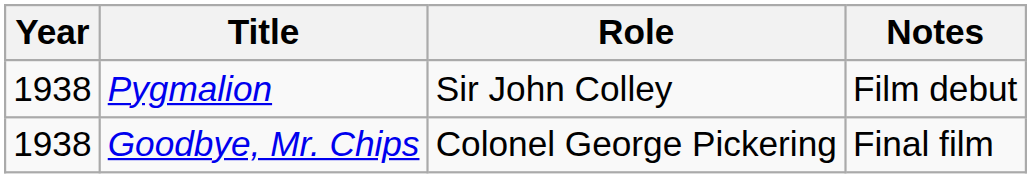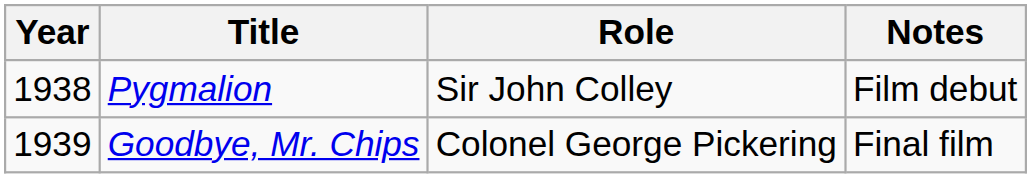 <table class="wikitable">
 <tr>
 <th>Year</th>
 <th>Title</th>
 <th>Role</th>
 <th>Notes</th>
 </tr>
 <tr>
 <td>1938</td>
 <td><em><a href='#'>Pygmalion</a></em></td>
 <td>Sir John Colley</td>
 <td>Film debut</td>
 </tr>
 <tr>
-<td>1938</td>
+<td>1939</td>
 <td><em><a href='#'>Goodbye, Mr. Chips</a></em></td>
 <td>Colonel George Pickering</td>
 <td>Final film</td>
 </tr>
 </table>
